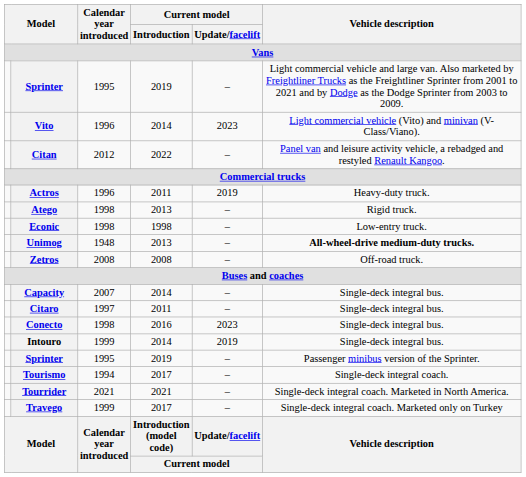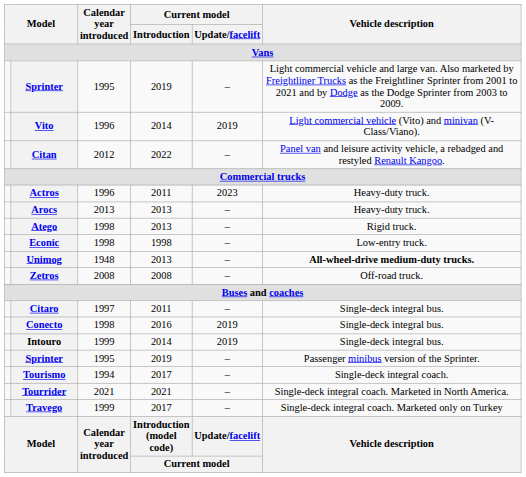 <table class="wikitable" style="text-align: center; width: 90%">
 <tr>
 <th colspan="2" rowspan="2">Model</th>
 <th rowspan="2" width="9%">Calendar year<br>introduced</th>
 <th scope="col" colspan=2>Current model</th>
 <th rowspan="2" width="50%" cellpadding="32px">Vehicle description</th>
 </tr>
 <tr>
 <th width="9%">Introduction</th>
 <th width="9%">Update/<a href='#'>facelift</a></th>
 </tr>
 <tr>
 <td style="background-color: #e0e0e0;" colspan=6><strong><a href='#'>Vans</a></strong></td>
 </tr>
 <tr>
 <td></td>
 <th><a href='#'>Sprinter</a></th>
 <td>1995</td>
 <td>2019</td>
 <td>–</td>
 <td>Light commercial vehicle and large van. Also marketed by <a href='#'>Freightliner Trucks</a> as the Freightliner Sprinter from 2001 to 2021 and by <a href='#'>Dodge</a> as the Dodge Sprinter from 2003 to 2009.</td>
 </tr>
 <tr>
 <td></td>
 <th><a href='#'>Vito</a></th>
 <td>1996</td>
 <td>2014</td>
-<td>2023</td>
+<td>2019</td>
 <td><a href='#'>Light commercial vehicle</a> (Vito) and <a href='#'>minivan</a> (V-Class/Viano).</td>
 </tr>
 <tr>
 <td></td>
 <th><a href='#'>Citan</a></th>
 <td>2012</td>
 <td>2022</td>
 <td>–</td>
 <td><a href='#'>Panel van</a> and leisure activity vehicle, a rebadged and restyled <a href='#'>Renault Kangoo</a>.</td>
 </tr>
 <tr>
 <td style="background-color: #e0e0e0;" colspan=6><strong><a href='#'>Commercial trucks</a></strong></td>
 </tr>
 <tr>
 <td></td>
 <th><a href='#'>Actros</a></th>
 <td>1996</td>
 <td>2011</td>
-<td>2019</td>
+<td>2023</td>
+<td>Heavy-duty truck.</td>
+</tr>
+<tr>
+<td></td>
+<th><a href='#'>Arocs</a></th>
+<td>2013</td>
+<td>2013</td>
+<td>–</td>
 <td>Heavy-duty truck.</td>
 </tr>
 <tr>
 <td></td>
 <th><a href='#'>Atego</a></th>
 <td>1998</td>
 <td>2013</td>
 <td>–</td>
 <td>Rigid truck.</td>
 </tr>
 <tr>
 <td></td>
 <th><a href='#'>Econic</a></th>
 <td>1998</td>
 <td>1998</td>
 <td>–</td>
 <td>Low-entry truck.</td>
 </tr>
 <tr>
 <td></td>
 <th><a href='#'>Unimog</a></th>
 <td>1948</td>
 <td>2013</td>
 <td>–</td>
 <td><strong>All-wheel-drive medium-duty trucks.</strong></td>
 </tr>
 <tr>
 <td></td>
 <th><a href='#'>Zetros</a></th>
 <td>2008</td>
 <td>2008</td>
 <td>–</td>
 <td>Off-road truck.</td>
 </tr>
 <tr>
 <td style="background-color: #e0e0e0;" colspan=6><strong><a href='#'>Buses</a> and <a href='#'>coaches</a></strong></td>
 </tr>
 <tr>
 <td></td>
-<th><a href='#'>Capacity</a></th>
-<td>2007</td>
-<td>2014</td>
-<td>–</td>
-<td>Single-deck integral bus.</td>
-</tr>
-<tr>
-<td></td>
 <th><a href='#'>Citaro</a></th>
 <td>1997</td>
 <td>2011</td>
 <td>–</td>
 <td>Single-deck integral bus.</td>
 </tr>
 <tr>
 <td></td>
 <th><a href='#'>Conecto</a></th>
 <td>1998</td>
 <td>2016</td>
-<td>2023</td>
+<td>2019</td>
 <td>Single-deck integral bus.</td>
 </tr>
 <tr>
 <td></td>
 <th>Intouro</th>
 <td>1999</td>
 <td>2014</td>
 <td>2019</td>
 <td>Single-deck integral bus.</td>
 </tr>
 <tr>
 <td></td>
 <th><a href='#'>Sprinter</a></th>
 <td>1995</td>
 <td>2019</td>
 <td>–</td>
 <td>Passenger <a href='#'>minibus</a> version of the Sprinter.</td>
 </tr>
 <tr>
 <td></td>
 <th><a href='#'>Tourismo</a></th>
 <td>1994</td>
 <td>2017</td>
 <td>–</td>
 <td>Single-deck integral coach.</td>
 </tr>
 <tr>
 <td></td>
 <th><a href='#'>Tourrider</a></th>
 <td>2021</td>
 <td>2021</td>
 <td>–</td>
 <td>Single-deck integral coach. Marketed in North America.</td>
 </tr>
 <tr>
 <td></td>
 <th><a href='#'>Travego</a></th>
 <td>1999</td>
 <td>2017</td>
 <td>–</td>
 <td>Single-deck integral coach. Marketed only on Turkey</td>
 </tr>
 <tr>
 <th colspan="2" rowspan="2">Model</th>
 <th rowspan="2">Calendar year<br>introduced</th>
 <th>Introduction (model code)</th>
 <th>Update/<a href='#'>facelift</a></th>
 <th rowspan="2">Vehicle description</th>
 </tr>
 <tr>
 <th colspan="2">Current model</th>
 </tr>
 </table>
